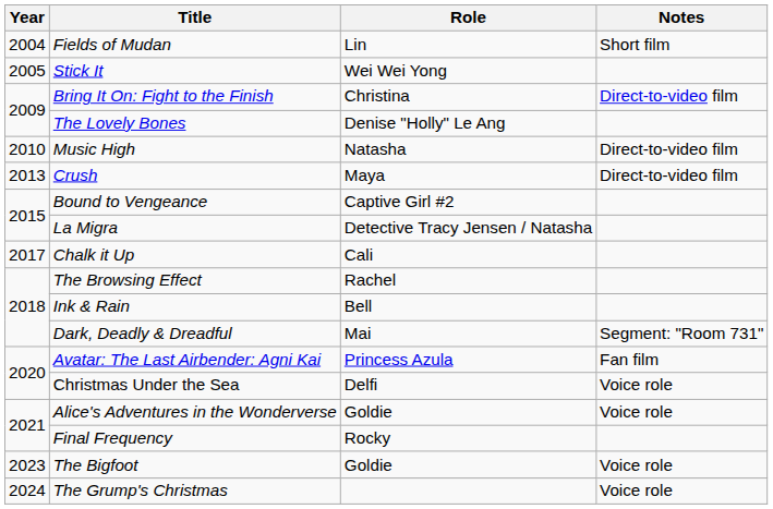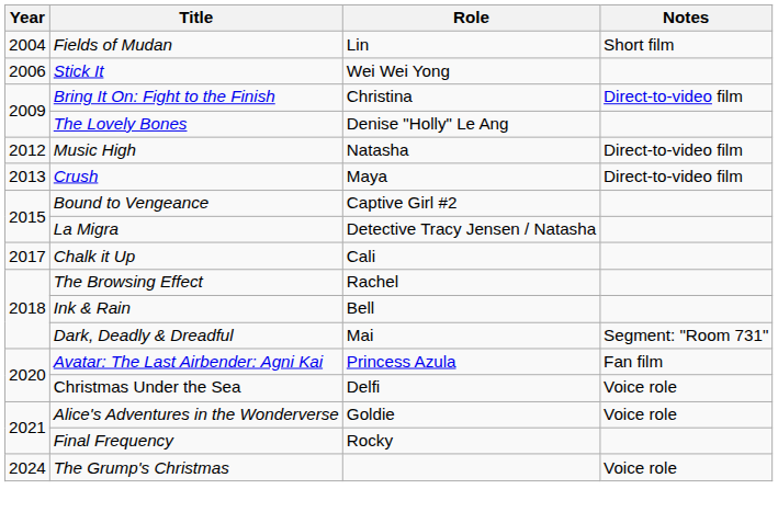 <table class="wikitable">
 <tr>
 <th>Year</th>
 <th>Title</th>
 <th>Role</th>
 <th>Notes</th>
 </tr>
 <tr>
 <td>2004</td>
 <td><em>Fields of Mudan</em></td>
 <td>Lin</td>
 <td>Short film</td>
 </tr>
 <tr>
-<td>2005</td>
+<td>2006</td>
 <td><em><a href='#'>Stick It</a></em></td>
 <td>Wei Wei Yong</td>
 <td></td>
 </tr>
 <tr>
 <td rowspan="2">2009</td>
 <td><em><a href='#'>Bring It On: Fight to the Finish</a></em></td>
 <td>Christina</td>
 <td><a href='#'>Direct-to-video</a> film</td>
 </tr>
 <tr>
 <td><em><a href='#'>The Lovely Bones</a></em></td>
 <td>Denise "Holly" Le Ang</td>
 <td></td>
 </tr>
 <tr>
-<td>2010</td>
+<td>2012</td>
 <td><em>Music High</em></td>
 <td>Natasha</td>
 <td>Direct-to-video film</td>
 </tr>
 <tr>
 <td>2013</td>
 <td><em><a href='#'>Crush</a></em></td>
 <td>Maya</td>
 <td>Direct-to-video film</td>
 </tr>
 <tr>
 <td rowspan="2">2015</td>
 <td><em>Bound to Vengeance</em></td>
 <td>Captive Girl #2</td>
 <td></td>
 </tr>
 <tr>
 <td><em>La Migra</em></td>
 <td>Detective Tracy Jensen / Natasha</td>
 <td></td>
 </tr>
 <tr>
 <td>2017</td>
 <td><em>Chalk it Up</em></td>
 <td>Cali</td>
 <td></td>
 </tr>
 <tr>
 <td rowspan="3">2018</td>
 <td><em>The Browsing Effect</em></td>
 <td>Rachel</td>
 <td></td>
 </tr>
 <tr>
 <td><em>Ink & Rain</em></td>
 <td>Bell</td>
 <td></td>
 </tr>
 <tr>
 <td><em>Dark, Deadly & Dreadful</em></td>
 <td>Mai</td>
 <td>Segment: "Room 731"</td>
 </tr>
 <tr>
 <td rowspan="2">2020</td>
 <td><em><a href='#'>Avatar: The Last Airbender: Agni Kai</a></em></td>
 <td><a href='#'>Princess Azula</a></td>
 <td>Fan film</td>
 </tr>
 <tr>
 <td>Christmas Under the Sea</td>
 <td>Delfi</td>
 <td>Voice role</td>
 </tr>
 <tr>
 <td rowspan="2">2021</td>
 <td><em>Alice's Adventures in the Wonderverse</em></td>
 <td>Goldie</td>
 <td>Voice role</td>
 </tr>
 <tr>
 <td><em>Final Frequency</em></td>
 <td>Rocky</td>
 <td></td>
 </tr>
 <tr>
-<td>2023</td>
-<td><em>The Bigfoot</em></td>
-<td>Goldie</td>
-<td>Voice role</td>
-</tr>
-<tr>
 <td>2024</td>
 <td><em>The Grump's Christmas</em></td>
 <td></td>
 <td>Voice role</td>
 </tr>
 </table>
